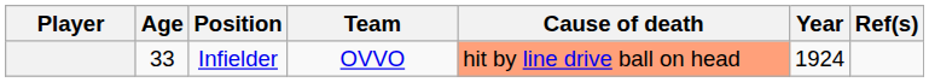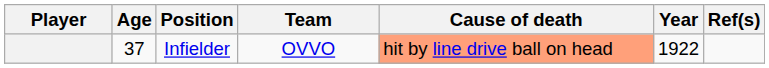 <table class="wikitable sortable plainrowheaders" style="width: 100%; font-size:95%; text-align:center;">
 <tr>
 <th scope="col" style="width: 15%;">Player</th>
 <th scope="col" style="width: 5%;">Age</th>
 <th scope="col" style="width: 10%;">Position</th>
 <th scope="col" style="width: 20%;">Team</th>
 <th scope="col" style="width: 40%;">Cause of death</th>
 <th scope="col" style="width: 5%;">Year</th>
 <th scope="col" class=unsortable style="width: 5%;">Ref(s)</th>
 </tr>
 <tr>
 <th scope="row" style="text-align:center"></th>
-<td>33</td>
+<td>37</td>
 <td><a href='#'>Infielder</a></td>
 <td><a href='#'>OVVO</a></td>
 <td align=left style="background: lightsalmon;">hit by <a href='#'>line drive</a> ball on head</td>
-<td>1924</td>
+<td>1922</td>
 <td></td>
 </tr>
 </table>
